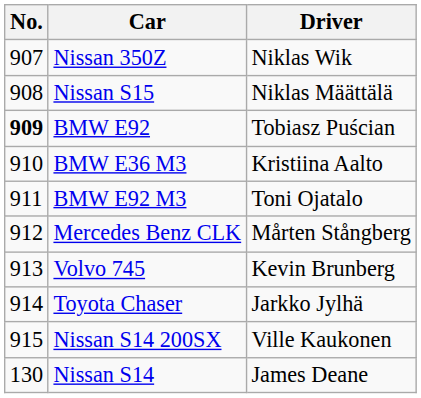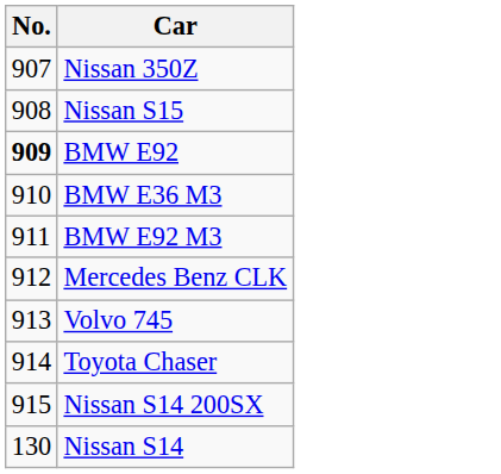 <table class="wikitable">
 <tr>
 <th>No.</th>
 <th>Car</th>
-<th>Driver</th>
 </tr>
 <tr>
 <td>907</td>
 <td><a href='#'>Nissan 350Z</a></td>
-<td> Niklas Wik</td>
 </tr>
 <tr>
 <td>908</td>
 <td><a href='#'>Nissan S15</a></td>
-<td> Niklas Määttälä</td>
 </tr>
 <tr>
 <td><strong>909</strong></td>
 <td><a href='#'>BMW E92</a></td>
-<td> Tobiasz Puścian</td>
 </tr>
 <tr>
 <td>910</td>
 <td><a href='#'>BMW E36 M3</a></td>
-<td> Kristiina Aalto</td>
 </tr>
 <tr>
 <td>911</td>
 <td><a href='#'>BMW E92 M3</a></td>
-<td> Toni Ojatalo</td>
 </tr>
 <tr>
 <td>912</td>
 <td><a href='#'>Mercedes Benz CLK</a></td>
-<td> Mårten Stångberg</td>
 </tr>
 <tr>
 <td>913</td>
 <td><a href='#'>Volvo 745</a></td>
-<td> Kevin Brunberg</td>
 </tr>
 <tr>
 <td>914</td>
 <td><a href='#'>Toyota Chaser</a></td>
-<td> Jarkko Jylhä</td>
 </tr>
 <tr>
 <td>915</td>
 <td><a href='#'>Nissan S14 200SX</a></td>
-<td> Ville Kaukonen</td>
 </tr>
 <tr>
 <td>130</td>
 <td><a href='#'>Nissan S14</a></td>
-<td> James Deane</td>
 </tr>
 </table>
